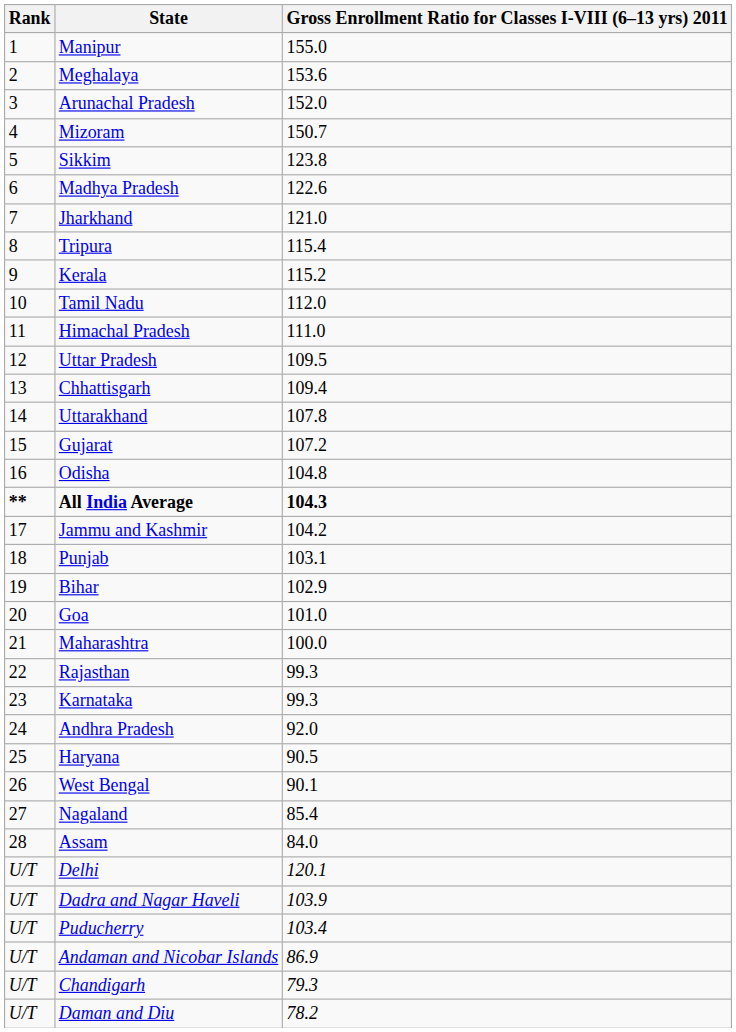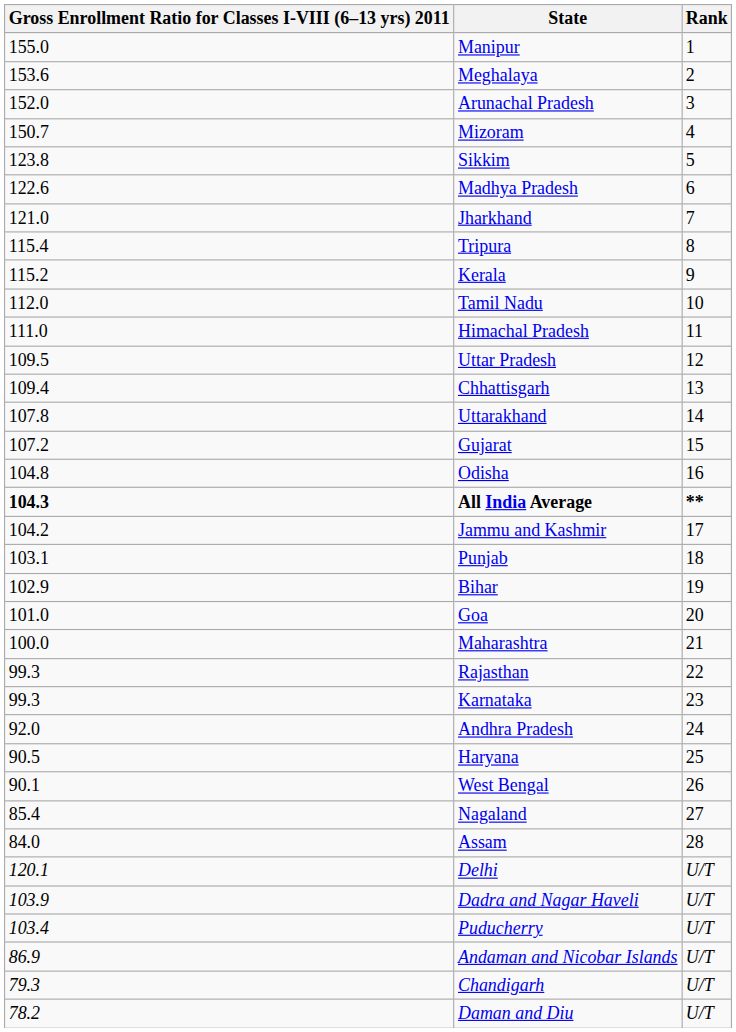 <table class="wikitable sortable">
 <tr>
+<th>Gross Enrollment Ratio for  Classes I-VIII (6–13 yrs) 2011</th>
+<th>State</th>
 <th>Rank</th>
-<th>State</th>
-<th>Gross Enrollment Ratio for  Classes I-VIII (6–13 yrs) 2011</th>
 </tr>
 <tr>
+<td>155.0</td>
+<td><a href='#'>Manipur</a></td>
 <td>1</td>
-<td><a href='#'>Manipur</a></td>
-<td>155.0</td>
 </tr>
 <tr>
+<td>153.6</td>
+<td><a href='#'>Meghalaya</a></td>
 <td>2</td>
-<td><a href='#'>Meghalaya</a></td>
-<td>153.6</td>
 </tr>
 <tr>
+<td>152.0</td>
+<td><a href='#'>Arunachal Pradesh</a></td>
 <td>3</td>
-<td><a href='#'>Arunachal Pradesh</a></td>
-<td>152.0</td>
 </tr>
 <tr>
+<td>150.7</td>
+<td><a href='#'>Mizoram</a></td>
 <td>4</td>
-<td><a href='#'>Mizoram</a></td>
-<td>150.7</td>
 </tr>
 <tr>
+<td>123.8</td>
+<td><a href='#'>Sikkim</a></td>
 <td>5</td>
-<td><a href='#'>Sikkim</a></td>
-<td>123.8</td>
 </tr>
 <tr>
+<td>122.6</td>
+<td><a href='#'>Madhya Pradesh</a></td>
 <td>6</td>
-<td><a href='#'>Madhya Pradesh</a></td>
-<td>122.6</td>
 </tr>
 <tr>
+<td>121.0</td>
+<td><a href='#'>Jharkhand</a></td>
 <td>7</td>
-<td><a href='#'>Jharkhand</a></td>
-<td>121.0</td>
 </tr>
 <tr>
+<td>115.4</td>
+<td><a href='#'>Tripura</a></td>
 <td>8</td>
-<td><a href='#'>Tripura</a></td>
-<td>115.4</td>
 </tr>
 <tr>
+<td>115.2</td>
+<td><a href='#'>Kerala</a></td>
 <td>9</td>
-<td><a href='#'>Kerala</a></td>
-<td>115.2</td>
 </tr>
 <tr>
+<td>112.0</td>
+<td><a href='#'>Tamil Nadu</a></td>
 <td>10</td>
-<td><a href='#'>Tamil Nadu</a></td>
-<td>112.0</td>
 </tr>
 <tr>
+<td>111.0</td>
+<td><a href='#'>Himachal Pradesh</a></td>
 <td>11</td>
-<td><a href='#'>Himachal Pradesh</a></td>
-<td>111.0</td>
 </tr>
 <tr>
+<td>109.5</td>
+<td><a href='#'>Uttar Pradesh</a></td>
 <td>12</td>
-<td><a href='#'>Uttar Pradesh</a></td>
-<td>109.5</td>
 </tr>
 <tr>
+<td>109.4</td>
+<td><a href='#'>Chhattisgarh</a></td>
 <td>13</td>
-<td><a href='#'>Chhattisgarh</a></td>
-<td>109.4</td>
 </tr>
 <tr>
+<td>107.8</td>
+<td><a href='#'>Uttarakhand</a></td>
 <td>14</td>
-<td><a href='#'>Uttarakhand</a></td>
-<td>107.8</td>
 </tr>
 <tr>
+<td>107.2</td>
+<td><a href='#'>Gujarat</a></td>
 <td>15</td>
-<td><a href='#'>Gujarat</a></td>
-<td>107.2</td>
 </tr>
 <tr>
+<td>104.8</td>
+<td><a href='#'>Odisha</a></td>
 <td>16</td>
-<td><a href='#'>Odisha</a></td>
-<td>104.8</td>
 </tr>
 <tr>
+<td><strong>104.3</strong></td>
+<td><strong>All <a href='#'>India</a> Average</strong></td>
 <td><strong>**</strong></td>
-<td><strong>All <a href='#'>India</a> Average</strong></td>
-<td><strong>104.3</strong></td>
 </tr>
 <tr>
+<td>104.2</td>
+<td><a href='#'>Jammu and Kashmir</a></td>
 <td>17</td>
-<td><a href='#'>Jammu and Kashmir</a></td>
-<td>104.2</td>
 </tr>
 <tr>
+<td>103.1</td>
+<td><a href='#'>Punjab</a></td>
 <td>18</td>
-<td><a href='#'>Punjab</a></td>
-<td>103.1</td>
 </tr>
 <tr>
+<td>102.9</td>
+<td><a href='#'>Bihar</a></td>
 <td>19</td>
-<td><a href='#'>Bihar</a></td>
-<td>102.9</td>
 </tr>
 <tr>
+<td>101.0</td>
+<td><a href='#'>Goa</a></td>
 <td>20</td>
-<td><a href='#'>Goa</a></td>
-<td>101.0</td>
 </tr>
 <tr>
+<td>100.0</td>
+<td><a href='#'>Maharashtra</a></td>
 <td>21</td>
-<td><a href='#'>Maharashtra</a></td>
-<td>100.0</td>
 </tr>
 <tr>
+<td>99.3</td>
+<td><a href='#'>Rajasthan</a></td>
 <td>22</td>
-<td><a href='#'>Rajasthan</a></td>
-<td>99.3</td>
 </tr>
 <tr>
+<td>99.3</td>
+<td><a href='#'>Karnataka</a></td>
 <td>23</td>
-<td><a href='#'>Karnataka</a></td>
-<td>99.3</td>
 </tr>
 <tr>
+<td>92.0</td>
+<td><a href='#'>Andhra Pradesh</a></td>
 <td>24</td>
-<td><a href='#'>Andhra Pradesh</a></td>
-<td>92.0</td>
 </tr>
 <tr>
+<td>90.5</td>
+<td><a href='#'>Haryana</a></td>
 <td>25</td>
-<td><a href='#'>Haryana</a></td>
-<td>90.5</td>
 </tr>
 <tr>
+<td>90.1</td>
+<td><a href='#'>West Bengal</a></td>
 <td>26</td>
-<td><a href='#'>West Bengal</a></td>
-<td>90.1</td>
 </tr>
 <tr>
+<td>85.4</td>
+<td><a href='#'>Nagaland</a></td>
 <td>27</td>
-<td><a href='#'>Nagaland</a></td>
-<td>85.4</td>
 </tr>
 <tr>
+<td>84.0</td>
+<td><a href='#'>Assam</a></td>
 <td>28</td>
-<td><a href='#'>Assam</a></td>
-<td>84.0</td>
 </tr>
 <tr>
+<td><em>120.1</em></td>
+<td><em><a href='#'>Delhi</a></em></td>
 <td><em>U/T</em></td>
-<td><em><a href='#'>Delhi</a></em></td>
-<td><em>120.1</em></td>
 </tr>
 <tr>
+<td><em>103.9</em></td>
+<td><em><a href='#'>Dadra and Nagar Haveli</a></em></td>
 <td><em>U/T</em></td>
-<td><em><a href='#'>Dadra and Nagar Haveli</a></em></td>
-<td><em>103.9</em></td>
 </tr>
 <tr>
+<td><em>103.4</em></td>
+<td><em><a href='#'>Puducherry</a></em></td>
 <td><em>U/T</em></td>
-<td><em><a href='#'>Puducherry</a></em></td>
-<td><em>103.4</em></td>
 </tr>
 <tr>
+<td><em>86.9</em></td>
+<td><em><a href='#'>Andaman and Nicobar Islands</a></em></td>
 <td><em>U/T</em></td>
-<td><em><a href='#'>Andaman and Nicobar Islands</a></em></td>
-<td><em>86.9</em></td>
 </tr>
 <tr>
+<td><em>79.3</em></td>
+<td><em><a href='#'>Chandigarh</a></em></td>
 <td><em>U/T</em></td>
-<td><em><a href='#'>Chandigarh</a></em></td>
-<td><em>79.3</em></td>
 </tr>
 <tr>
+<td><em>78.2</em></td>
+<td><em><a href='#'>Daman and Diu</a></em></td>
 <td><em>U/T</em></td>
-<td><em><a href='#'>Daman and Diu</a></em></td>
-<td><em>78.2</em></td>
 </tr>
 </table>
